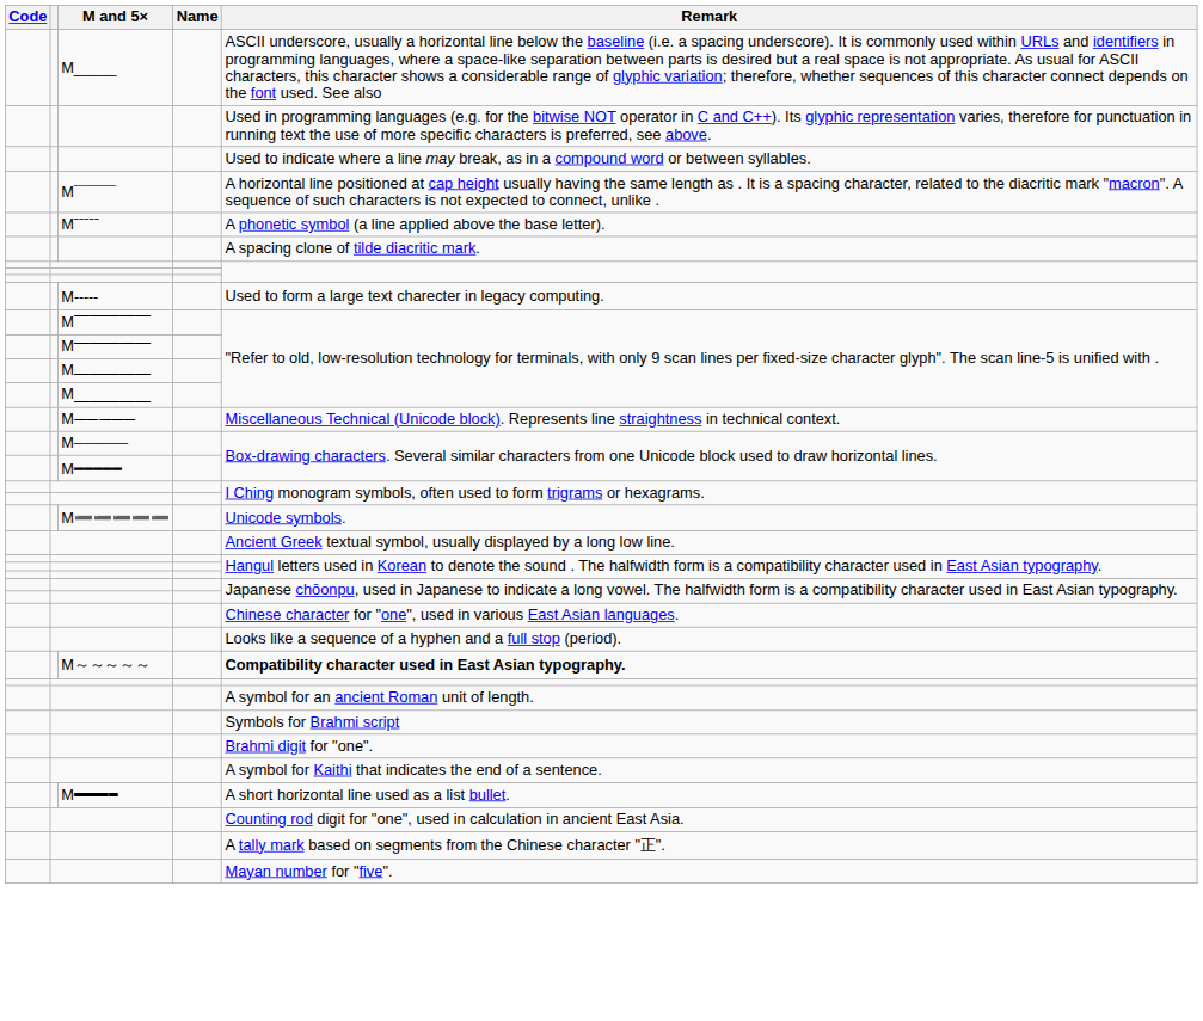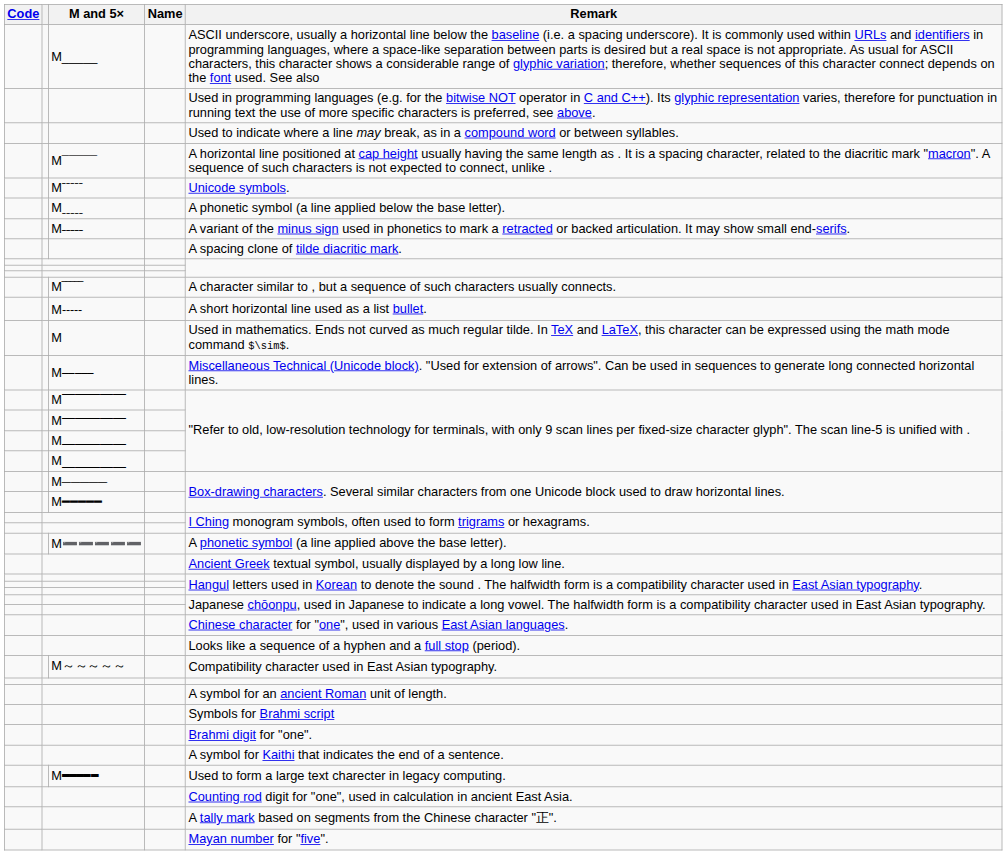 <table class="wikitable">
 <tr>
 <th><a href='#'>Code</a></th>
 <th></th>
 <th>M and 5×</th>
 <th>Name</th>
 <th>Remark</th>
 </tr>
 <tr>
 <td></td>
 <td></td>
 <td>M_____</td>
 <td></td>
 <td>ASCII underscore, usually a horizontal line below the <a href='#'>baseline</a> (i.e. a spacing underscore). It is commonly used within <a href='#'>URLs</a> and <a href='#'>identifiers</a> in programming languages, where a space-like separation between parts is desired but a real space is not appropriate. As usual for ASCII characters, this character shows a considerable range of <a href='#'>glyphic variation</a>; therefore, whether sequences of this character connect depends on the <a href='#'>font</a> used. See also </td>
 </tr>
 <tr>
 <td></td>
 <td></td>
 <td></td>
 <td></td>
 <td>Used in programming languages (e.g. for the <a href='#'>bitwise NOT</a> operator in <a href='#'>C and C++</a>). Its <a href='#'>glyphic representation</a> varies, therefore for punctuation in running text the use of more specific characters is preferred, see <a href='#'>above</a>.</td>
 </tr>
 <tr>
 <td></td>
 <td></td>
 <td></td>
 <td></td>
 <td>Used to indicate where a line <em>may</em> break, as in a <a href='#'>compound word</a> or between syllables.</td>
 </tr>
 <tr>
 <td></td>
 <td></td>
 <td>M¯¯¯¯¯</td>
 <td></td>
 <td>A horizontal line positioned at <a href='#'>cap height</a> usually having the same length as . It is a spacing character, related to the diacritic mark "<a href='#'>macron</a>". A sequence of such characters is not expected to connect, unlike .</td>
 </tr>
 <tr>
 <td></td>
 <td></td>
 <td>Mˉˉˉˉˉ</td>
 <td></td>
-<td>A <a href='#'>phonetic symbol</a> (a line applied above the base letter).</td>
+<td><a href='#'>Unicode symbols</a>.</td>
+</tr>
+<tr>
+<td></td>
+<td></td>
+<td>Mˍˍˍˍˍ</td>
+<td></td>
+<td>A phonetic symbol (a line applied below the base letter).</td>
+</tr>
+<tr>
+<td></td>
+<td></td>
+<td>M˗˗˗˗˗</td>
+<td></td>
+<td>A variant of the <a href='#'>minus sign</a> used in phonetics to mark a <a href='#'>retracted</a> or backed articulation. It may show small end-<a href='#'>serifs</a>.</td>
 </tr>
 <tr>
 <td></td>
 <td></td>
 <td></td>
 <td></td>
 <td>A spacing clone of <a href='#'>tilde diacritic mark</a>.</td>
 </tr>
 <tr>
 <td></td>
 <td colspan=2></td>
 <td></td>
 </tr>
 <tr>
 <td></td>
 <td colspan=2></td>
 <td></td>
 </tr>
 <tr>
 <td></td>
 <td colspan=2></td>
 <td></td>
 </tr>
 <tr>
 <td></td>
 <td></td>
+<td>M‾‾‾‾‾</td>
+<td></td>
+<td>A character similar to , but a sequence of such characters usually connects.</td>
+</tr>
+<tr>
+<td></td>
+<td></td>
 <td>M⁃⁃⁃⁃⁃</td>
 <td></td>
-<td>Used to form a large text charecter in legacy computing.</td>
+<td>A short horizontal line used as a list <a href='#'>bullet</a>.</td>
+</tr>
+<tr>
+<td></td>
+<td></td>
+<td>M</td>
+<td></td>
+<td>Used in mathematics. Ends not curved as much regular tilde. In <a href='#'>TeX</a> and <a href='#'>LaTeX</a>, this character can be expressed using the math mode command <code>$\sim$</code>.</td>
+</tr>
+<tr>
+<td></td>
+<td></td>
+<td>M⎯⎯⎯⎯⎯</td>
+<td></td>
+<td><a href='#'>Miscellaneous Technical (Unicode block)</a>. "Used for extension of arrows". Can be used in sequences to generate long connected horizontal lines.</td>
 </tr>
 <tr>
 <td></td>
 <td></td>
 <td>M⎺⎺⎺⎺⎺</td>
 <td></td>
 <td rowspan=4>"Refer to old, low-resolution technology for terminals, with only 9 scan lines per fixed-size character glyph". The scan line-5 is unified with .</td>
 </tr>
 <tr>
 <td></td>
 <td></td>
 <td>M⎻⎻⎻⎻⎻</td>
 <td></td>
 </tr>
 <tr>
 <td></td>
 <td></td>
 <td>M⎼⎼⎼⎼⎼</td>
 <td></td>
 </tr>
 <tr>
 <td></td>
 <td></td>
 <td>M⎽⎽⎽⎽⎽</td>
 <td></td>
-</tr>
-<tr>
-<td></td>
-<td></td>
-<td>M⏤⏤⏤⏤⏤</td>
-<td></td>
-<td><a href='#'>Miscellaneous Technical (Unicode block)</a>. Represents line <a href='#'>straightness</a> in technical context.</td>
 </tr>
 <tr>
 <td></td>
 <td></td>
 <td>M─────</td>
 <td></td>
 <td rowspan=2><a href='#'>Box-drawing characters</a>. Several similar characters from one Unicode block used to draw horizontal lines.</td>
 </tr>
 <tr>
 <td></td>
 <td></td>
 <td>M━━━━━</td>
 <td></td>
 </tr>
 <tr>
 <td></td>
 <td colspan=2></td>
 <td></td>
 <td rowspan=2><a href='#'>I Ching</a> monogram symbols, often used to form <a href='#'>trigrams</a> or hexagrams.</td>
 </tr>
 <tr>
 <td></td>
 <td colspan=2></td>
 <td></td>
 </tr>
 <tr>
 <td></td>
 <td></td>
 <td>M➖➖➖➖➖</td>
 <td></td>
-<td><a href='#'>Unicode symbols</a>.</td>
+<td>A <a href='#'>phonetic symbol</a> (a line applied above the base letter).</td>
 </tr>
 <tr>
 <td></td>
 <td colspan=2></td>
 <td></td>
 <td><a href='#'>Ancient Greek</a> textual symbol, usually displayed by a long low line.</td>
 </tr>
 <tr>
 <td></td>
 <td colspan=2></td>
 <td></td>
 <td rowspan=3><a href='#'>Hangul</a> letters used in <a href='#'>Korean</a> to denote the sound . The halfwidth form is a compatibility character used in <a href='#'>East Asian typography</a>.</td>
 </tr>
 <tr>
 <td></td>
 <td colspan=2></td>
 <td></td>
 </tr>
 <tr>
 <td></td>
 <td colspan=2></td>
 <td></td>
 </tr>
 <tr>
 <td></td>
 <td colspan=2></td>
 <td></td>
 <td rowspan=2>Japanese <a href='#'>chōonpu</a>, used in Japanese to indicate a long vowel. The halfwidth form is a compatibility character used in East Asian typography.</td>
 </tr>
 <tr>
 <td></td>
 <td colspan=2></td>
 <td></td>
 </tr>
 <tr>
 <td></td>
 <td colspan=2></td>
 <td></td>
 <td><a href='#'>Chinese character</a> for "<a href='#'>one</a>", used in various <a href='#'>East Asian languages</a>.</td>
 </tr>
 <tr>
 <td></td>
 <td colspan=2></td>
 <td></td>
 <td>Looks like a sequence of a hyphen and a <a href='#'>full stop</a> (period).</td>
 </tr>
 <tr>
 <td></td>
 <td></td>
 <td>M～～～～～</td>
 <td></td>
-<td><strong>Compatibility character used in East Asian typography.</strong></td>
+<td>Compatibility character used in East Asian typography.</td>
 </tr>
 <tr>
 <td></td>
 <td colspan=2></td>
 <td></td>
 </tr>
 <tr>
 <td></td>
 <td colspan=2></td>
 <td></td>
 <td>A symbol for an <a href='#'>ancient Roman</a> unit of length.</td>
 </tr>
 <tr>
 <td></td>
 <td colspan=2></td>
 <td></td>
 <td>Symbols for <a href='#'>Brahmi script</a></td>
 </tr>
 <tr>
 <td></td>
 <td colspan=2></td>
 <td></td>
 <td><a href='#'>Brahmi digit</a> for "one".</td>
 </tr>
 <tr>
 <td></td>
 <td colspan=2></td>
 <td></td>
 <td>A symbol for <a href='#'>Kaithi</a> that indicates the end of a sentence.</td>
 </tr>
 <tr>
 <td></td>
 <td></td>
 <td>M𜸟𜸟𜸟𜸟𜸟</td>
 <td></td>
-<td>A short horizontal line used as a list <a href='#'>bullet</a>.</td>
+<td>Used to form a large text charecter in legacy computing.</td>
 </tr>
 <tr>
 <td></td>
 <td colspan=2></td>
 <td></td>
 <td><a href='#'>Counting rod</a> digit for "one", used in calculation in ancient East Asia.</td>
 </tr>
 <tr>
 <td></td>
 <td colspan=2></td>
 <td></td>
 <td>A <a href='#'>tally mark</a> based on segments from the Chinese character "正".</td>
 </tr>
 <tr>
 <td></td>
 <td colspan=2></td>
 <td></td>
 <td><a href='#'>Mayan number</a> for "<a href='#'>five</a>".</td>
 </tr>
 </table>
